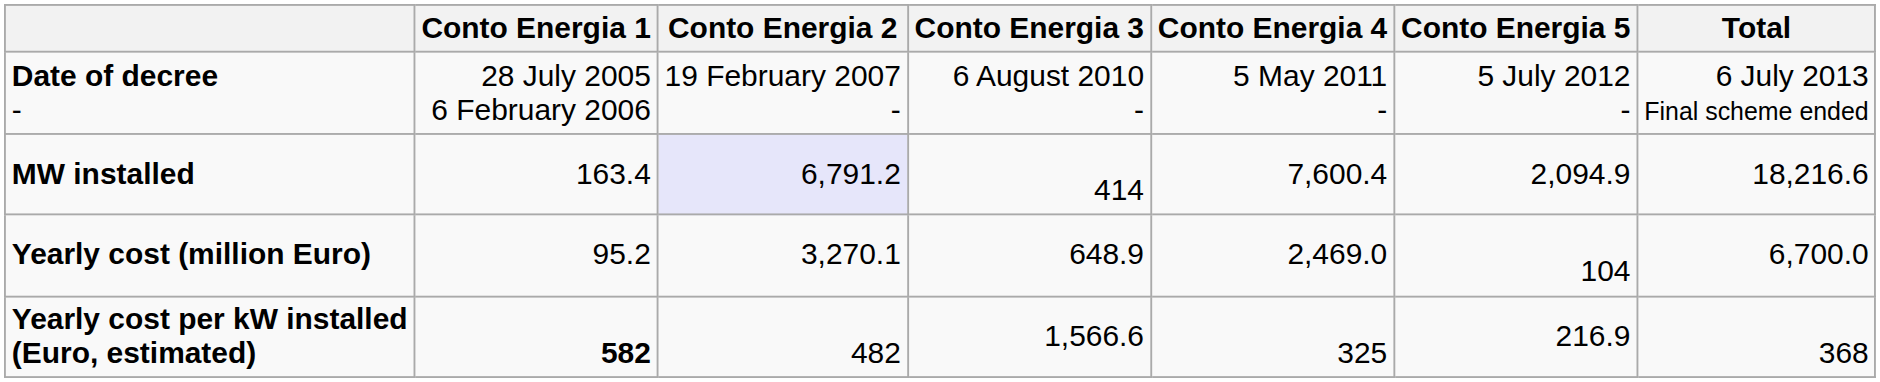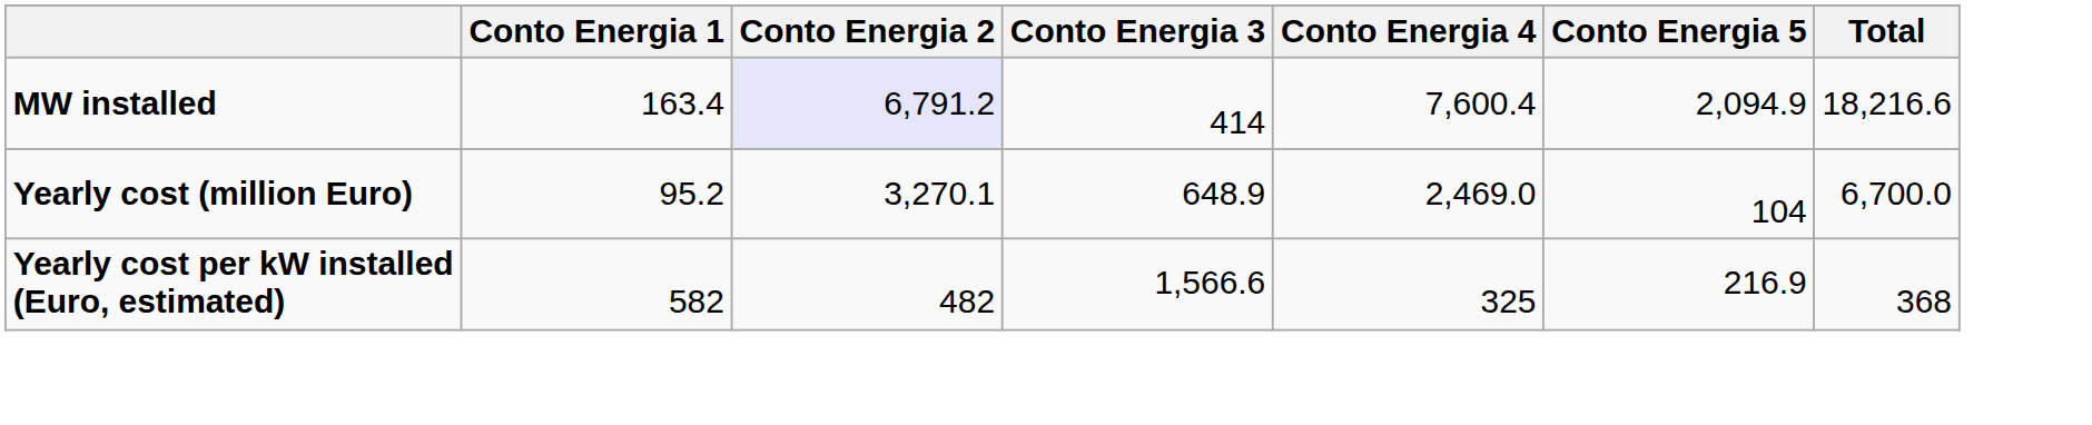 <table class="wikitable">
 <tr>
 <th></th>
 <th>Conto Energia 1</th>
 <th>Conto Energia 2</th>
 <th>Conto Energia 3</th>
 <th>Conto Energia 4</th>
 <th>Conto Energia 5</th>
 <th>Total</th>
-</tr>
-<tr>
-<td><strong>Date of decree</strong><br>-</td>
-<td style="text-align:right;">28 July 2005<br>6 February 2006</td>
-<td style="text-align:right;">19 February 2007 <br>-</td>
-<td style="text-align:right;">6 August 2010 <br>-</td>
-<td style="text-align:right;">5 May 2011 <br>-</td>
-<td style="text-align:right;">5 July 2012 <br>-</td>
-<td style="text-align:right;">6 July 2013<br><small> Final scheme ended</small></td>
 </tr>
 <tr>
 <td><strong>MW installed</strong></td>
 <td style="text-align:right;">163.4</td>
 <td style="background: lavender; text-align:right;">6,791.2</td>
 <td style="text-align:right;"><br>414</td>
 <td style="text-align:right;">7,600.4</td>
 <td style="text-align:right;">2,094.9</td>
 <td style="text-align:right;">18,216.6</td>
 </tr>
 <tr>
 <td><strong>Yearly cost  (million Euro)</strong></td>
 <td style="text-align:right;">95.2</td>
 <td style="text-align:right;">3,270.1</td>
 <td style="text-align:right;">648.9</td>
 <td style="text-align:right;">2,469.0</td>
 <td style="text-align:right;"><br>104</td>
 <td style="text-align:right;">6,700.0</td>
 </tr>
 <tr>
 <td><strong>Yearly cost per kW installed <br>(Euro, estimated)</strong></td>
-<td style="text-align:right;"><strong><br> 582</strong></td>
+<td style="text-align:right;"><br> 582</td>
 <td style="text-align:right;"><br> 482</td>
 <td style="text-align:right;">1,566.6</td>
 <td style="text-align:right;"><br>325</td>
 <td style="text-align:right;">216.9</td>
 <td style="text-align:right;"><br>368</td>
 </tr>
 </table>
